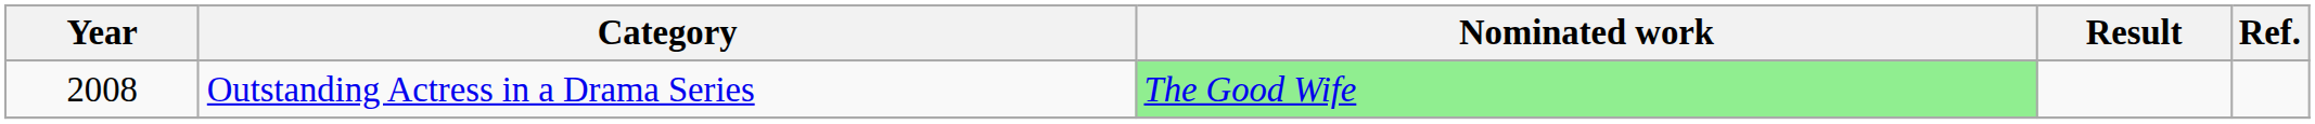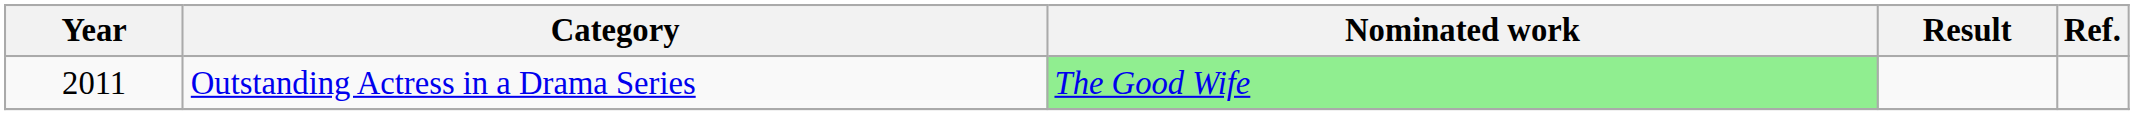 <table class=wikitable>
 <tr>
 <th scope="col" style="width:5em;">Year</th>
 <th scope="col" style="width:26em;">Category</th>
 <th scope="col" style="width:25em;">Nominated work</th>
 <th scope="col" style="width:5em;">Result</th>
 <th>Ref.</th>
 </tr>
 <tr>
-<td style="text-align:center;">2008</td>
+<td style="text-align:center;">2011</td>
 <td><a href='#'>Outstanding Actress in a Drama Series</a></td>
 <td style="background: lightgreen;"><em><a href='#'>The Good Wife</a></em></td>
 <td></td>
 <td></td>
 </tr>
 <tr>
 </tr>
 </table>
